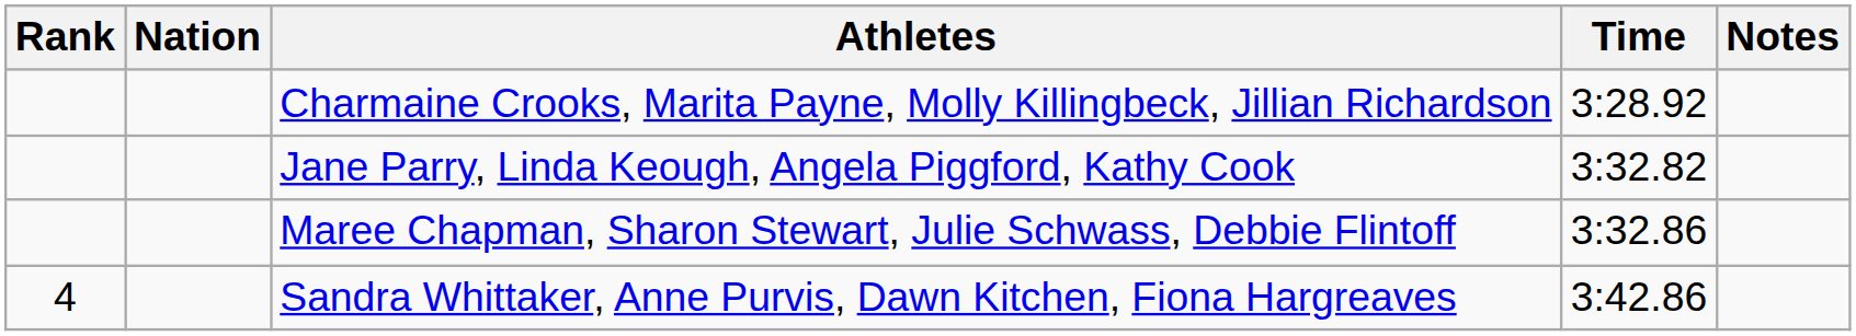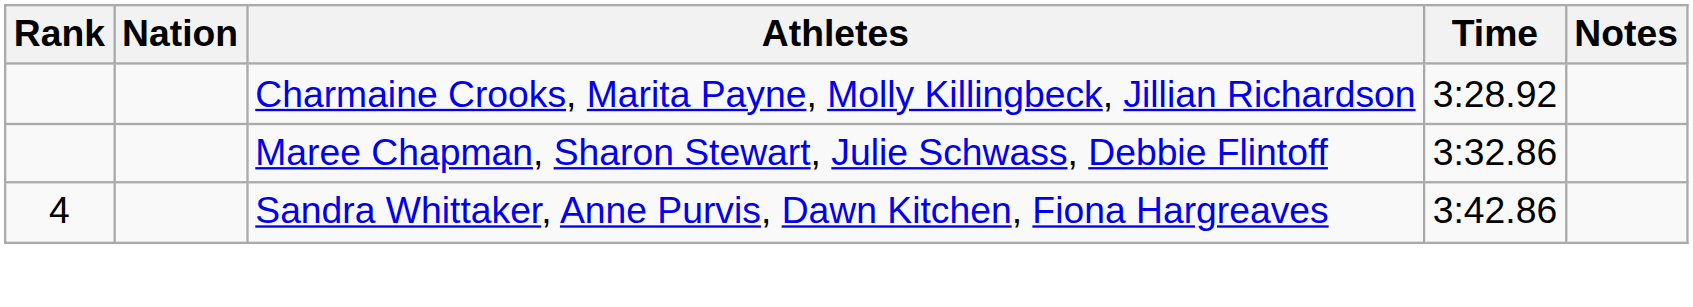 <table class="wikitable sortable" style="text-align:center">
 <tr>
 <th>Rank</th>
 <th>Nation</th>
 <th>Athletes</th>
 <th>Time</th>
 <th>Notes</th>
 </tr>
 <tr>
 <td></td>
 <td align=left></td>
 <td align=left><a href='#'>Charmaine Crooks</a>, <a href='#'>Marita Payne</a>, <a href='#'>Molly Killingbeck</a>, <a href='#'>Jillian Richardson</a></td>
 <td>3:28.92</td>
 <td></td>
 </tr>
 <tr>
 <td></td>
 <td align=left></td>
-<td align=left><a href='#'>Jane Parry</a>, <a href='#'>Linda Keough</a>, <a href='#'>Angela Piggford</a>, <a href='#'>Kathy Cook</a></td>
-<td>3:32.82</td>
-<td></td>
-</tr>
-<tr>
-<td></td>
-<td align=left></td>
 <td align=left><a href='#'>Maree Chapman</a>, <a href='#'>Sharon Stewart</a>, <a href='#'>Julie Schwass</a>, <a href='#'>Debbie Flintoff</a></td>
 <td>3:32.86</td>
 <td></td>
 </tr>
 <tr>
 <td>4</td>
 <td align=left></td>
 <td align=left><a href='#'>Sandra Whittaker</a>, <a href='#'>Anne Purvis</a>, <a href='#'>Dawn Kitchen</a>, <a href='#'>Fiona Hargreaves</a></td>
 <td>3:42.86</td>
 <td></td>
 </tr>
 </table>
